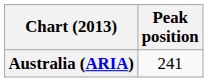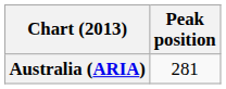 <table class="wikitable sortable plainrowheaders" style="text-align:center;">
 <tr>
 <th>Chart (2013)</th>
 <th>Peak<br>position</th>
 </tr>
 <tr>
 <th scope="row">Australia (<a href='#'>ARIA</a>)</th>
-<td>241</td>
+<td>281</td>
 </tr>
 </table>
